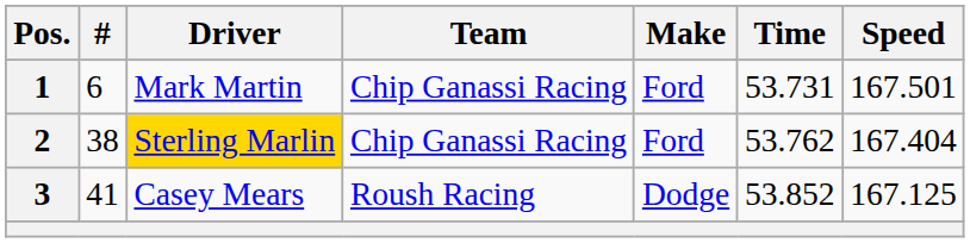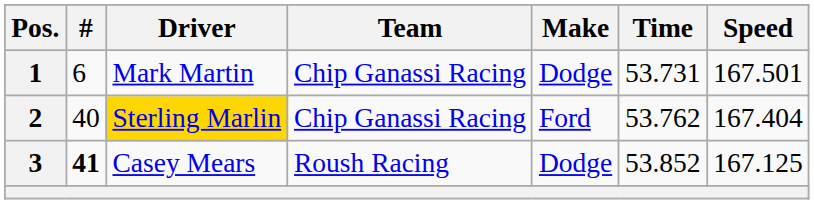 <table class="wikitable" style="font-size:95%">
 <tr>
 <th>Pos.</th>
 <th>#</th>
 <th>Driver</th>
 <th>Team</th>
 <th>Make</th>
 <th>Time</th>
 <th>Speed</th>
 </tr>
 <tr>
 <th>1</th>
 <td>6</td>
 <td><a href='#'>Mark Martin</a></td>
 <td><a href='#'>Chip Ganassi Racing</a></td>
-<td><a href='#'>Ford</a></td>
+<td><a href='#'>Dodge</a></td>
 <td>53.731</td>
 <td>167.501</td>
 </tr>
 <tr>
 <th>2</th>
-<td>38</td>
+<td>40</td>
 <td style="background: gold;"><a href='#'>Sterling Marlin</a></td>
 <td><a href='#'>Chip Ganassi Racing</a></td>
 <td><a href='#'>Ford</a></td>
 <td>53.762</td>
 <td>167.404</td>
 </tr>
 <tr>
 <th>3</th>
-<td>41</td>
+<td><strong>41</strong></td>
 <td><a href='#'>Casey Mears</a></td>
 <td><a href='#'>Roush Racing</a></td>
 <td><a href='#'>Dodge</a></td>
 <td>53.852</td>
 <td>167.125</td>
 </tr>
 <tr>
 <th colspan="7"></th>
 </tr>
 </table>
